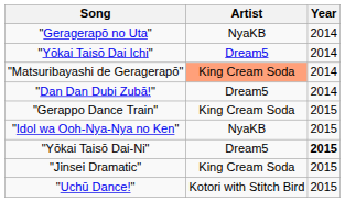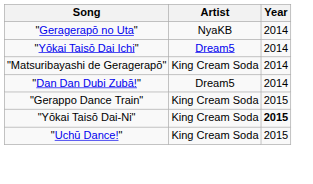 <table class="wikitable sortable" style="text-align:center;">
 <tr>
 <th scope="col">Song</th>
 <th scope="col">Artist</th>
 <th scope="col">Year</th>
 </tr>
 <tr>
 <td>"<a href='#'>Geragerapō no Uta</a>"</td>
 <td>NyaKB</td>
 <td>2014</td>
 </tr>
 <tr>
 <td>"<a href='#'>Yōkai Taisō Dai Ichi</a>"</td>
 <td><a href='#'>Dream5</a></td>
 <td>2014</td>
 </tr>
 <tr>
 <td>"Matsuribayashi de Geragerapō"</td>
-<td style="background: lightsalmon;">King Cream Soda</td>
+<td>King Cream Soda</td>
 <td>2014</td>
 </tr>
 <tr>
 <td>"<a href='#'>Dan Dan Dubi Zubā!</a>"</td>
 <td>Dream5</td>
 <td>2014</td>
 </tr>
 <tr>
 <td>"Gerappo Dance Train"</td>
 <td>King Cream Soda</td>
 <td>2015</td>
 </tr>
 <tr>
-<td>"<a href='#'>Idol wa Ooh-Nya-Nya no Ken</a>"</td>
-<td>NyaKB</td>
-<td>2015</td>
-</tr>
-<tr>
 <td>"Yōkai Taisō Dai-Ni"</td>
-<td>Dream5</td>
+<td>King Cream Soda</td>
 <td><strong>2015</strong></td>
 </tr>
 <tr>
-<td>"Jinsei Dramatic"</td>
+<td>"<a href='#'>Uchū Dance!</a>"</td>
 <td>King Cream Soda</td>
 <td>2015</td>
 </tr>
-<tr>
-<td>"<a href='#'>Uchū Dance!</a>"</td>
-<td>Kotori with Stitch Bird</td>
-<td>2015</td>
-</tr>
 </table>
